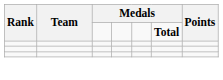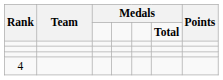 <table class="wikitable">
 <tr>
 <th rowspan=2>Rank</th>
 <th style="width:70px;" rowspan="2">Team</th>
 <th colspan=4>Medals</th>
 <th rowspan=2>Points</th>
 </tr>
 <tr>
 <td style="width:20px; text-align:center;"></td>
 <td style="width:20px; text-align:center;"></td>
 <td style="width:20px; text-align:center;"></td>
 <td><strong>Total</strong></td>
 </tr>
 <tr>
 <td align=center></td>
 <td></td>
 <td align=center></td>
 <td align=center></td>
 <td align=center></td>
 <td align=center></td>
 <td align=center></td>
 </tr>
 <tr>
 <td align=center></td>
 <td></td>
 <td align=center></td>
 <td align=center></td>
 <td align=center></td>
 <td align=center></td>
 <td align=center></td>
 </tr>
 <tr>
 <td align=center></td>
 <td><strong></strong></td>
 <td align=center></td>
 <td align=center></td>
 <td align=center></td>
 <td align=center></td>
 <td align=center></td>
 </tr>
+<tr>
+<td align=center>4</td>
+<td></td>
+<td align=center></td>
+<td align=center></td>
+<td align=center></td>
+<td align=center></td>
+<td align=center></td>
+</tr>
 </table>
